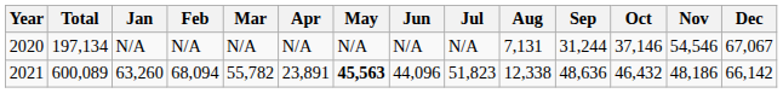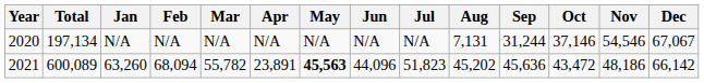 <table class="wikitable">
 <tr>
 <th>Year</th>
 <th>Total</th>
 <th>Jan</th>
 <th>Feb</th>
 <th>Mar</th>
 <th>Apr</th>
 <th>May</th>
 <th>Jun</th>
 <th>Jul</th>
 <th>Aug</th>
 <th>Sep</th>
 <th>Oct</th>
 <th>Nov</th>
 <th>Dec</th>
 </tr>
 <tr>
 <td>2020</td>
 <td>197,134</td>
 <td>N/A</td>
 <td>N/A</td>
 <td>N/A</td>
 <td>N/A</td>
 <td>N/A</td>
 <td>N/A</td>
 <td>N/A</td>
 <td>7,131</td>
 <td>31,244</td>
 <td>37,146</td>
 <td>54,546</td>
 <td>67,067</td>
 </tr>
 <tr>
 <td>2021</td>
 <td>600,089</td>
 <td>63,260</td>
 <td>68,094</td>
 <td>55,782</td>
 <td>23,891</td>
 <td><strong>45,563</strong></td>
 <td>44,096</td>
 <td>51,823</td>
-<td>12,338</td>
-<td>48,636</td>
-<td>46,432</td>
+<td>45,202</td>
+<td>45,636</td>
+<td>43,472</td>
 <td>48,186</td>
 <td>66,142</td>
 </tr>
 </table>
